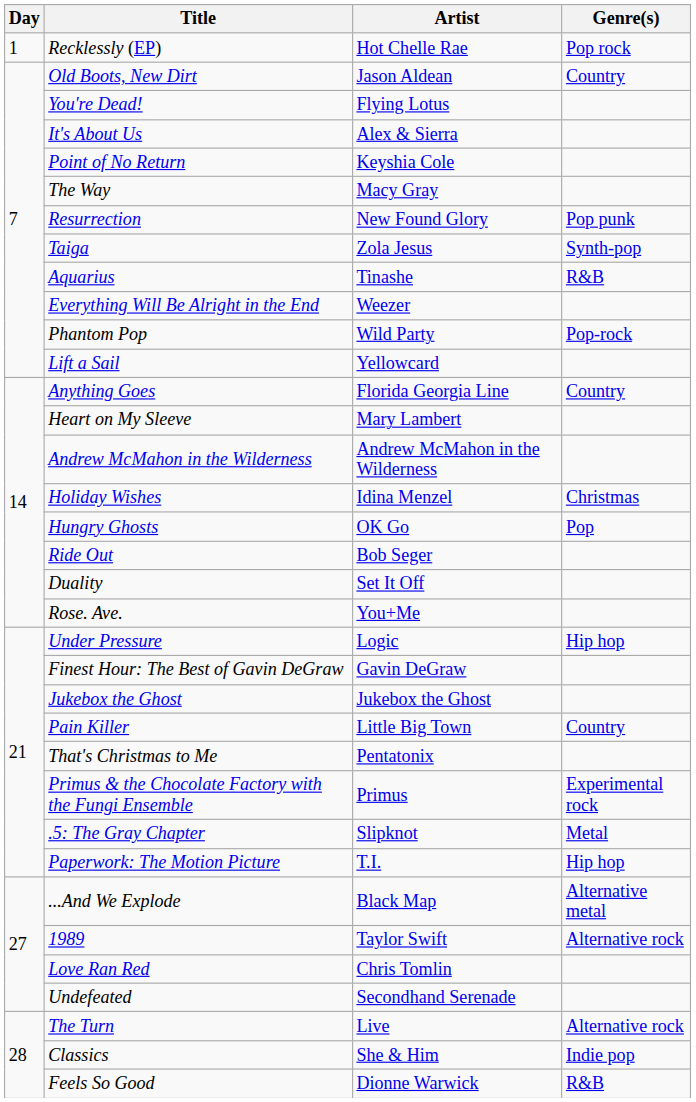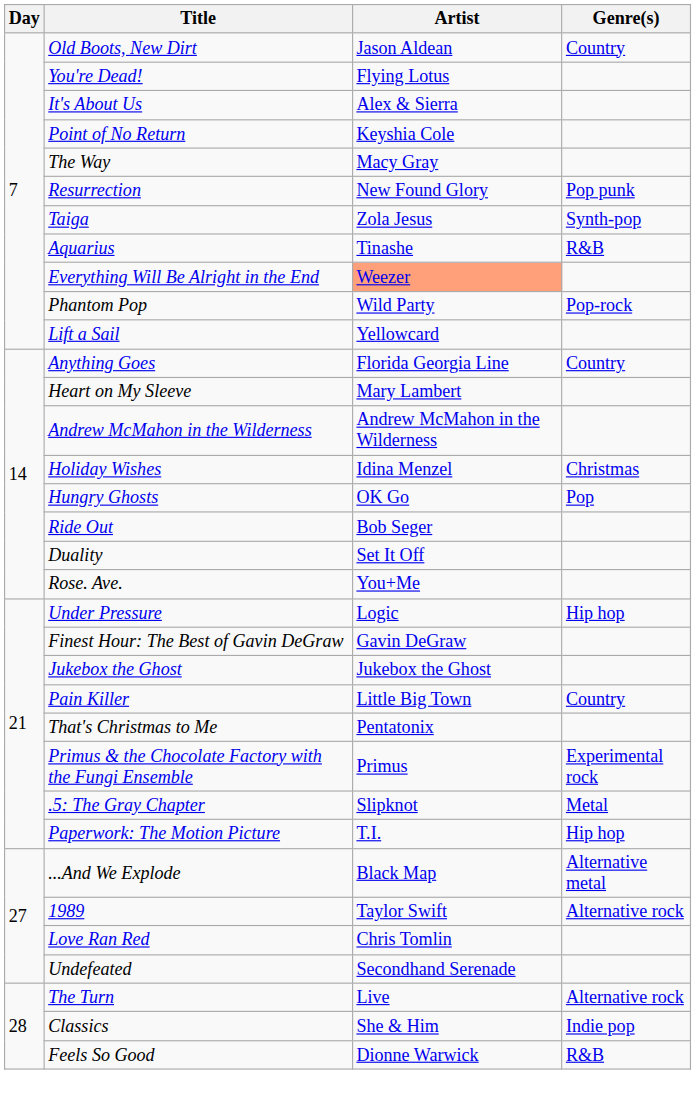 <table class="wikitable" style="text-align: left;">
 <tr>
 <th>Day</th>
 <th>Title</th>
 <th>Artist</th>
 <th>Genre(s)</th>
-</tr>
-<tr>
-<td>1</td>
-<td><em>Recklessly</em> (<a href='#'>EP</a>)</td>
-<td><a href='#'>Hot Chelle Rae</a></td>
-<td><a href='#'>Pop rock</a></td>
 </tr>
 <tr>
 <td rowspan="11">7</td>
 <td><em><a href='#'>Old Boots, New Dirt</a></em></td>
 <td><a href='#'>Jason Aldean</a></td>
 <td><a href='#'>Country</a></td>
 </tr>
 <tr>
 <td><em><a href='#'>You're Dead!</a></em></td>
 <td><a href='#'>Flying Lotus</a></td>
 <td></td>
 </tr>
 <tr>
 <td><em><a href='#'>It's About Us</a></em></td>
 <td><a href='#'>Alex & Sierra</a></td>
 <td></td>
 </tr>
 <tr>
 <td><em><a href='#'>Point of No Return</a></em></td>
 <td><a href='#'>Keyshia Cole</a></td>
 <td></td>
 </tr>
 <tr>
 <td><em>The Way</em></td>
 <td><a href='#'>Macy Gray</a></td>
 <td></td>
 </tr>
 <tr>
 <td><em><a href='#'>Resurrection</a></em></td>
 <td><a href='#'>New Found Glory</a></td>
 <td><a href='#'>Pop punk</a></td>
 </tr>
 <tr>
 <td><em><a href='#'>Taiga</a></em></td>
 <td><a href='#'>Zola Jesus</a></td>
 <td><a href='#'>Synth-pop</a></td>
 </tr>
 <tr>
 <td><em><a href='#'>Aquarius</a></em></td>
 <td><a href='#'>Tinashe</a></td>
 <td><a href='#'>R&B</a></td>
 </tr>
 <tr>
 <td><em><a href='#'>Everything Will Be Alright in the End</a></em></td>
-<td><a href='#'>Weezer</a></td>
+<td style="background: lightsalmon;"><a href='#'>Weezer</a></td>
 <td></td>
 </tr>
 <tr>
 <td><em>Phantom Pop</em></td>
 <td><a href='#'>Wild Party</a></td>
 <td><a href='#'>Pop-rock</a></td>
 </tr>
 <tr>
 <td><em><a href='#'>Lift a Sail</a></em></td>
 <td><a href='#'>Yellowcard</a></td>
 <td></td>
 </tr>
 <tr>
 <td rowspan="8">14</td>
 <td><em><a href='#'>Anything Goes</a></em></td>
 <td><a href='#'>Florida Georgia Line</a></td>
 <td><a href='#'>Country</a></td>
 </tr>
 <tr>
 <td><em>Heart on My Sleeve</em></td>
 <td><a href='#'>Mary Lambert</a></td>
 <td></td>
 </tr>
 <tr>
 <td><em><a href='#'>Andrew McMahon in the Wilderness</a></em></td>
 <td><a href='#'>Andrew McMahon in the Wilderness</a></td>
 <td></td>
 </tr>
 <tr>
 <td><em><a href='#'>Holiday Wishes</a></em></td>
 <td><a href='#'>Idina Menzel</a></td>
 <td><a href='#'>Christmas</a></td>
 </tr>
 <tr>
 <td><em><a href='#'>Hungry Ghosts</a></em></td>
 <td><a href='#'>OK Go</a></td>
 <td><a href='#'>Pop</a></td>
 </tr>
 <tr>
 <td><em><a href='#'>Ride Out</a></em></td>
 <td><a href='#'>Bob Seger</a></td>
 <td></td>
 </tr>
 <tr>
 <td><em>Duality</em></td>
 <td><a href='#'>Set It Off</a></td>
 <td></td>
 </tr>
 <tr>
 <td><em>Rose. Ave.</em></td>
 <td><a href='#'>You+Me</a></td>
 <td></td>
 </tr>
 <tr>
 <td rowspan="8">21</td>
 <td><em><a href='#'>Under Pressure</a></em></td>
 <td><a href='#'>Logic</a></td>
 <td><a href='#'>Hip hop</a></td>
 </tr>
 <tr>
 <td><em>Finest Hour: The Best of Gavin DeGraw</em></td>
 <td><a href='#'>Gavin DeGraw</a></td>
 <td></td>
 </tr>
 <tr>
 <td><em><a href='#'>Jukebox the Ghost</a></em></td>
 <td><a href='#'>Jukebox the Ghost</a></td>
 <td></td>
 </tr>
 <tr>
 <td><em><a href='#'>Pain Killer</a></em></td>
 <td><a href='#'>Little Big Town</a></td>
 <td><a href='#'>Country</a></td>
 </tr>
 <tr>
 <td><em>That's Christmas to Me</em></td>
 <td><a href='#'>Pentatonix</a></td>
 <td></td>
 </tr>
 <tr>
 <td><em><a href='#'>Primus & the Chocolate Factory with the Fungi Ensemble</a></em></td>
 <td><a href='#'>Primus</a></td>
 <td><a href='#'>Experimental rock</a></td>
 </tr>
 <tr>
 <td><em><a href='#'>.5: The Gray Chapter</a></em></td>
 <td><a href='#'>Slipknot</a></td>
 <td><a href='#'>Metal</a></td>
 </tr>
 <tr>
 <td><em><a href='#'>Paperwork: The Motion Picture</a></em></td>
 <td><a href='#'>T.I.</a></td>
 <td><a href='#'>Hip hop</a></td>
 </tr>
 <tr>
 <td rowspan="4">27</td>
 <td><em>...And We Explode</em></td>
 <td><a href='#'>Black Map</a></td>
 <td><a href='#'>Alternative metal</a></td>
 </tr>
 <tr>
 <td><em><a href='#'>1989</a></em></td>
 <td><a href='#'>Taylor Swift</a></td>
 <td><a href='#'>Alternative rock</a></td>
 </tr>
 <tr>
 <td><em><a href='#'>Love Ran Red</a></em></td>
 <td><a href='#'>Chris Tomlin</a></td>
 <td></td>
 </tr>
 <tr>
 <td><em>Undefeated</em></td>
 <td><a href='#'>Secondhand Serenade</a></td>
 <td></td>
 </tr>
 <tr>
 <td rowspan="3">28</td>
 <td><em><a href='#'>The Turn</a></em></td>
 <td><a href='#'>Live</a></td>
 <td><a href='#'>Alternative rock</a></td>
 </tr>
 <tr>
 <td><em>Classics</em></td>
 <td><a href='#'>She & Him</a></td>
 <td><a href='#'>Indie pop</a></td>
 </tr>
 <tr>
 <td><em>Feels So Good</em></td>
 <td><a href='#'>Dionne Warwick</a></td>
 <td><a href='#'>R&B</a></td>
 </tr>
 </table>
